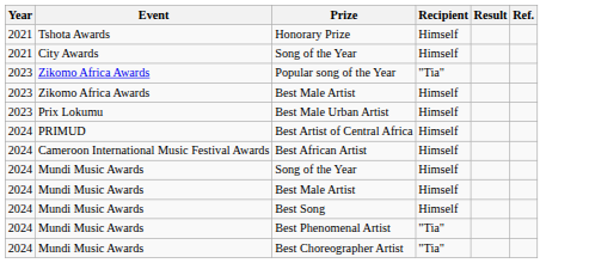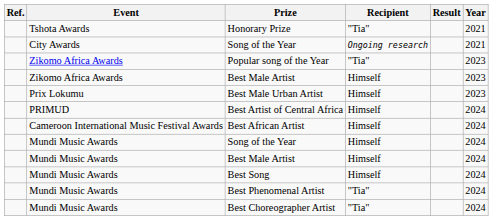 <table class="wikitable">
 <tr>
-<th>Year</th>
+<th>Ref.</th>
 <th>Event</th>
 <th>Prize</th>
 <th>Recipient</th>
 <th>Result</th>
-<th>Ref.</th>
+<th>Year</th>
 </tr>
 <tr>
-<td>2021</td>
+<td></td>
 <td>Tshota Awards</td>
 <td>Honorary Prize</td>
-<td>Himself</td>
+<td>"Tia"</td>
 <td></td>
-<td></td>
+<td>2021</td>
 </tr>
 <tr>
-<td>2021</td>
+<td></td>
 <td>City Awards</td>
 <td>Song of the Year</td>
-<td>Himself</td>
+<td><em><code>Ongoing research</code></em></td>
 <td></td>
-<td></td>
+<td>2021</td>
 </tr>
 <tr>
-<td>2023</td>
+<td></td>
 <td><a href='#'>Zikomo Africa Awards</a></td>
 <td>Popular song of the Year</td>
 <td>"Tia"</td>
 <td></td>
-<td></td>
+<td>2023</td>
 </tr>
 <tr>
-<td>2023</td>
+<td></td>
 <td>Zikomo Africa Awards</td>
 <td>Best Male Artist</td>
 <td>Himself</td>
 <td></td>
-<td></td>
+<td>2023</td>
 </tr>
 <tr>
-<td>2023</td>
+<td></td>
 <td>Prix Lokumu</td>
 <td>Best Male Urban Artist</td>
 <td>Himself</td>
 <td></td>
-<td></td>
+<td>2023</td>
 </tr>
 <tr>
-<td>2024</td>
+<td></td>
 <td>PRIMUD</td>
 <td>Best Artist of Central Africa</td>
 <td>Himself</td>
 <td></td>
-<td></td>
+<td>2024</td>
 </tr>
 <tr>
-<td>2024</td>
+<td></td>
 <td>Cameroon International Music Festival Awards</td>
 <td>Best African Artist</td>
 <td>Himself</td>
 <td></td>
-<td></td>
+<td>2024</td>
 </tr>
 <tr>
-<td>2024</td>
+<td></td>
 <td>Mundi Music Awards</td>
 <td>Song of the Year</td>
 <td>Himself</td>
 <td></td>
-<td></td>
+<td>2024</td>
 </tr>
 <tr>
-<td>2024</td>
+<td></td>
 <td>Mundi Music Awards</td>
 <td>Best Male Artist</td>
 <td>Himself</td>
 <td></td>
-<td></td>
+<td>2024</td>
 </tr>
 <tr>
-<td>2024</td>
+<td></td>
 <td>Mundi Music Awards</td>
 <td>Best Song</td>
 <td>Himself</td>
 <td></td>
-<td></td>
+<td>2024</td>
 </tr>
 <tr>
-<td>2024</td>
+<td></td>
 <td>Mundi Music Awards</td>
 <td>Best Phenomenal Artist</td>
 <td>"Tia"</td>
 <td></td>
-<td></td>
+<td>2024</td>
 </tr>
 <tr>
-<td>2024</td>
+<td></td>
 <td>Mundi Music Awards</td>
 <td>Best Choreographer Artist</td>
 <td>"Tia"</td>
 <td></td>
-<td></td>
+<td>2024</td>
 </tr>
 </table>
